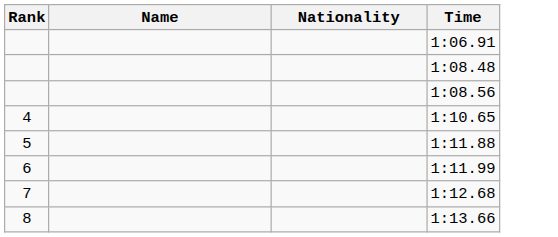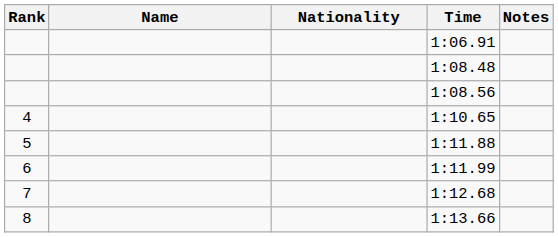 <table class="wikitable sortable" style="text-align:center">
 <tr>
 <th>Rank</th>
 <th style="width:180px">Name</th>
 <th style="width:125px">Nationality</th>
 <th>Time</th>
+<th>Notes</th>
 </tr>
 <tr>
 <td></td>
 <td style="text-align:left;"></td>
 <td style="text-align:left;"></td>
 <td>1:06.91</td>
+<td></td>
 </tr>
 <tr>
 <td></td>
 <td style="text-align:left;"></td>
 <td style="text-align:left;"></td>
 <td>1:08.48</td>
+<td></td>
 </tr>
 <tr>
 <td></td>
 <td style="text-align:left;"></td>
 <td style="text-align:left;"></td>
 <td>1:08.56</td>
+<td></td>
 </tr>
 <tr>
 <td>4</td>
 <td style="text-align:left;"></td>
 <td style="text-align:left;"></td>
 <td>1:10.65</td>
+<td></td>
 </tr>
 <tr>
 <td>5</td>
 <td style="text-align:left;"></td>
 <td style="text-align:left;"></td>
 <td>1:11.88</td>
+<td></td>
 </tr>
 <tr>
 <td>6</td>
 <td style="text-align:left;"></td>
 <td style="text-align:left;"></td>
 <td>1:11.99</td>
+<td></td>
 </tr>
 <tr>
 <td>7</td>
 <td style="text-align:left;"></td>
 <td style="text-align:left;"></td>
 <td>1:12.68</td>
+<td></td>
 </tr>
 <tr>
 <td>8</td>
 <td style="text-align:left;"></td>
 <td style="text-align:left;"></td>
 <td>1:13.66</td>
+<td></td>
 </tr>
 </table>
